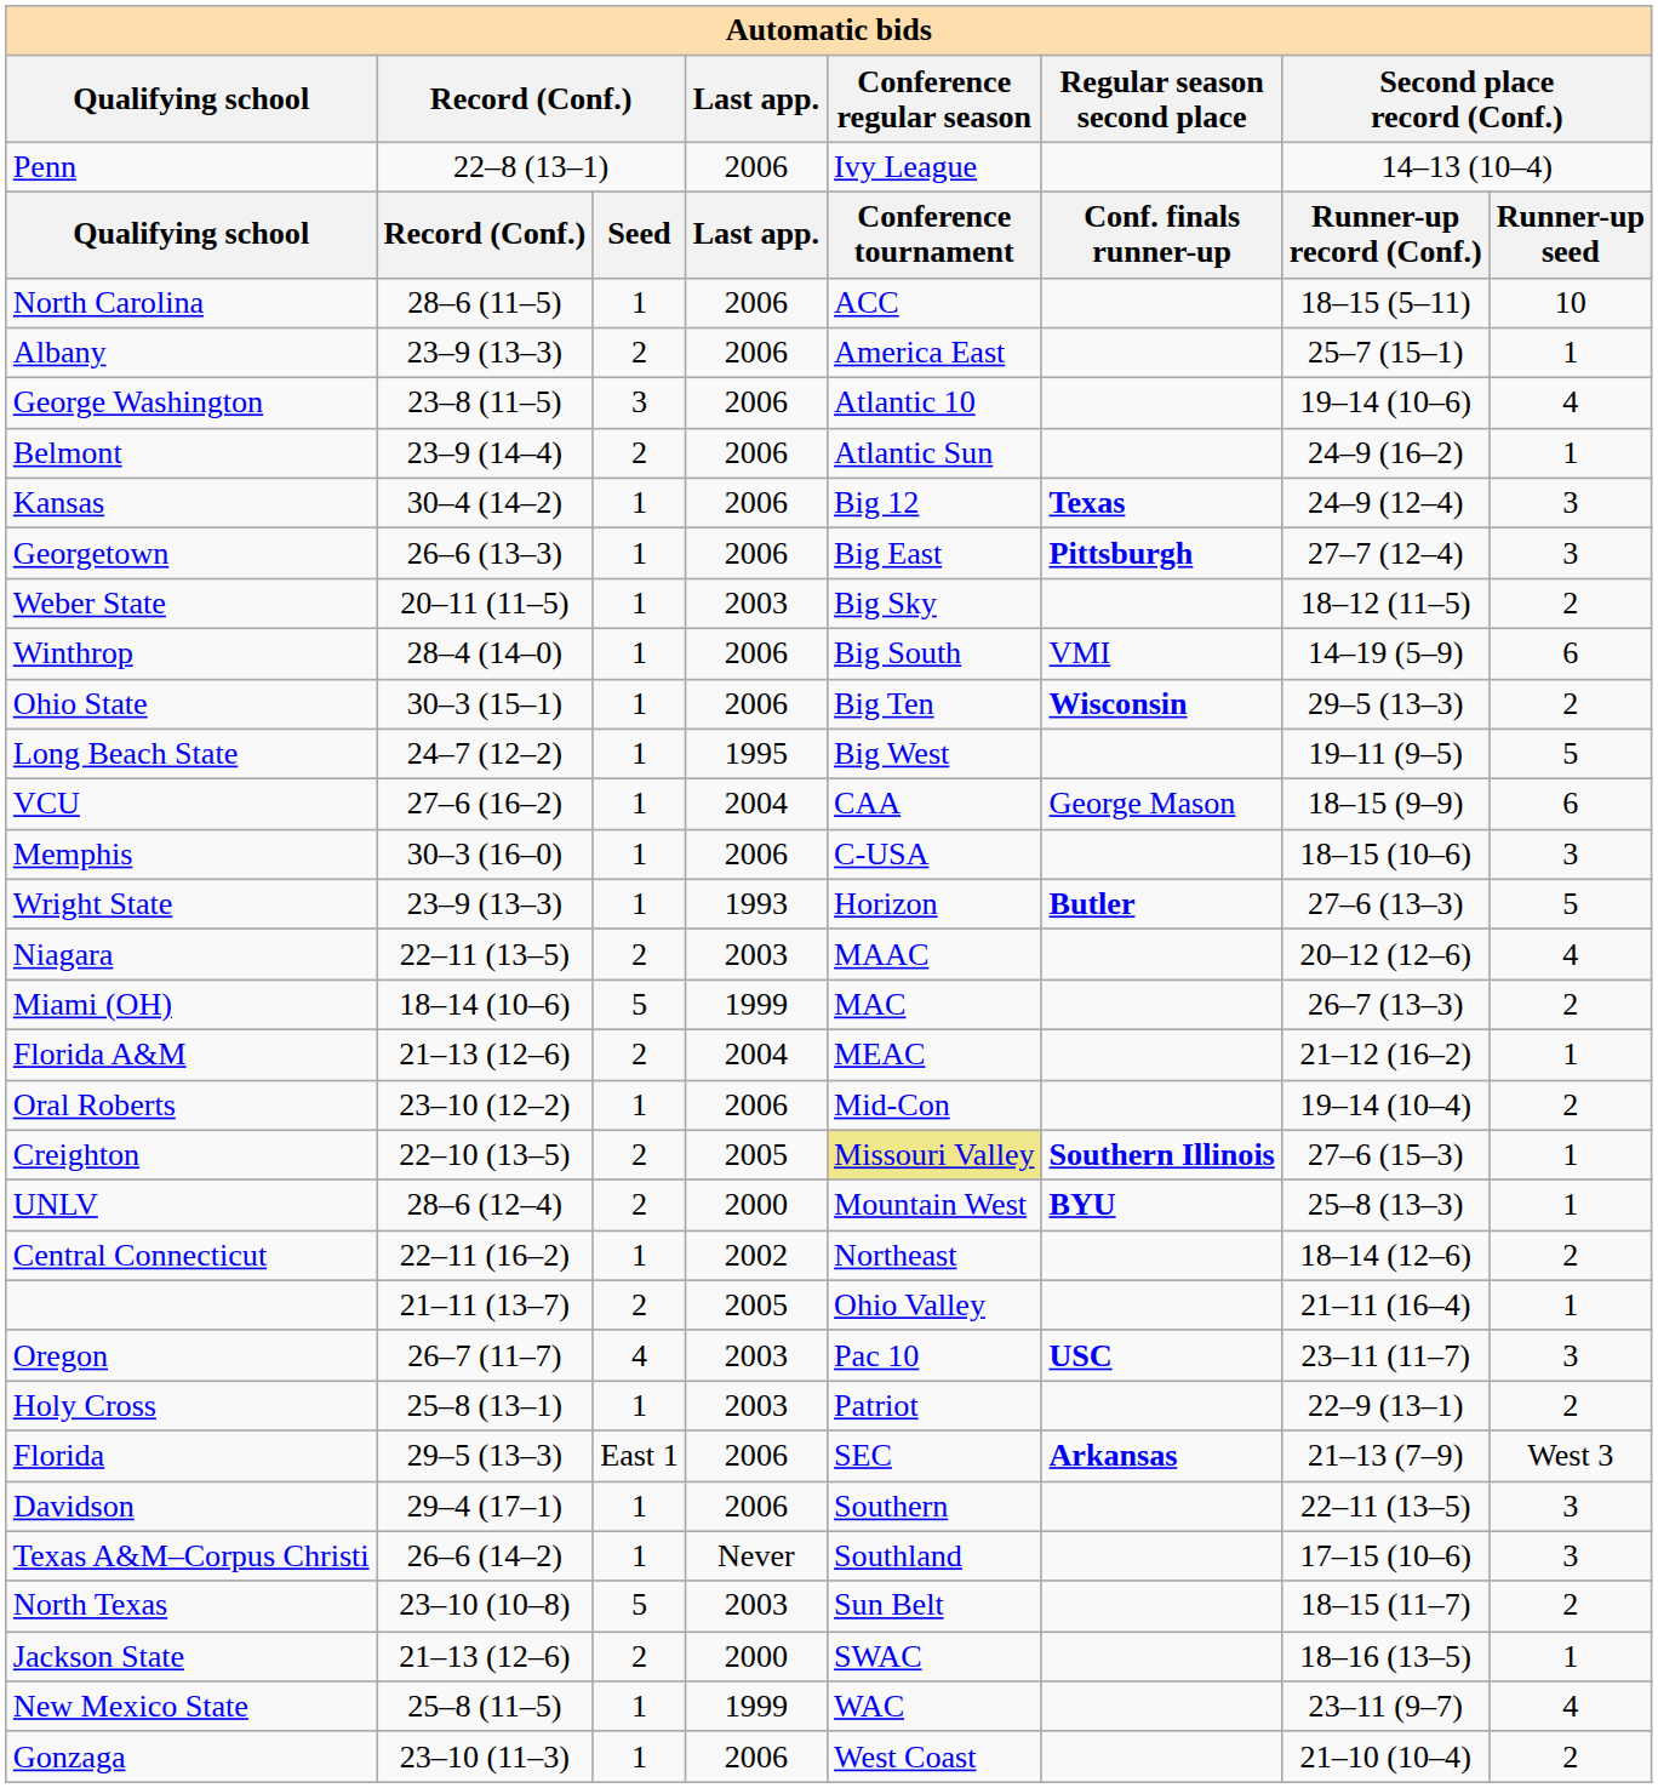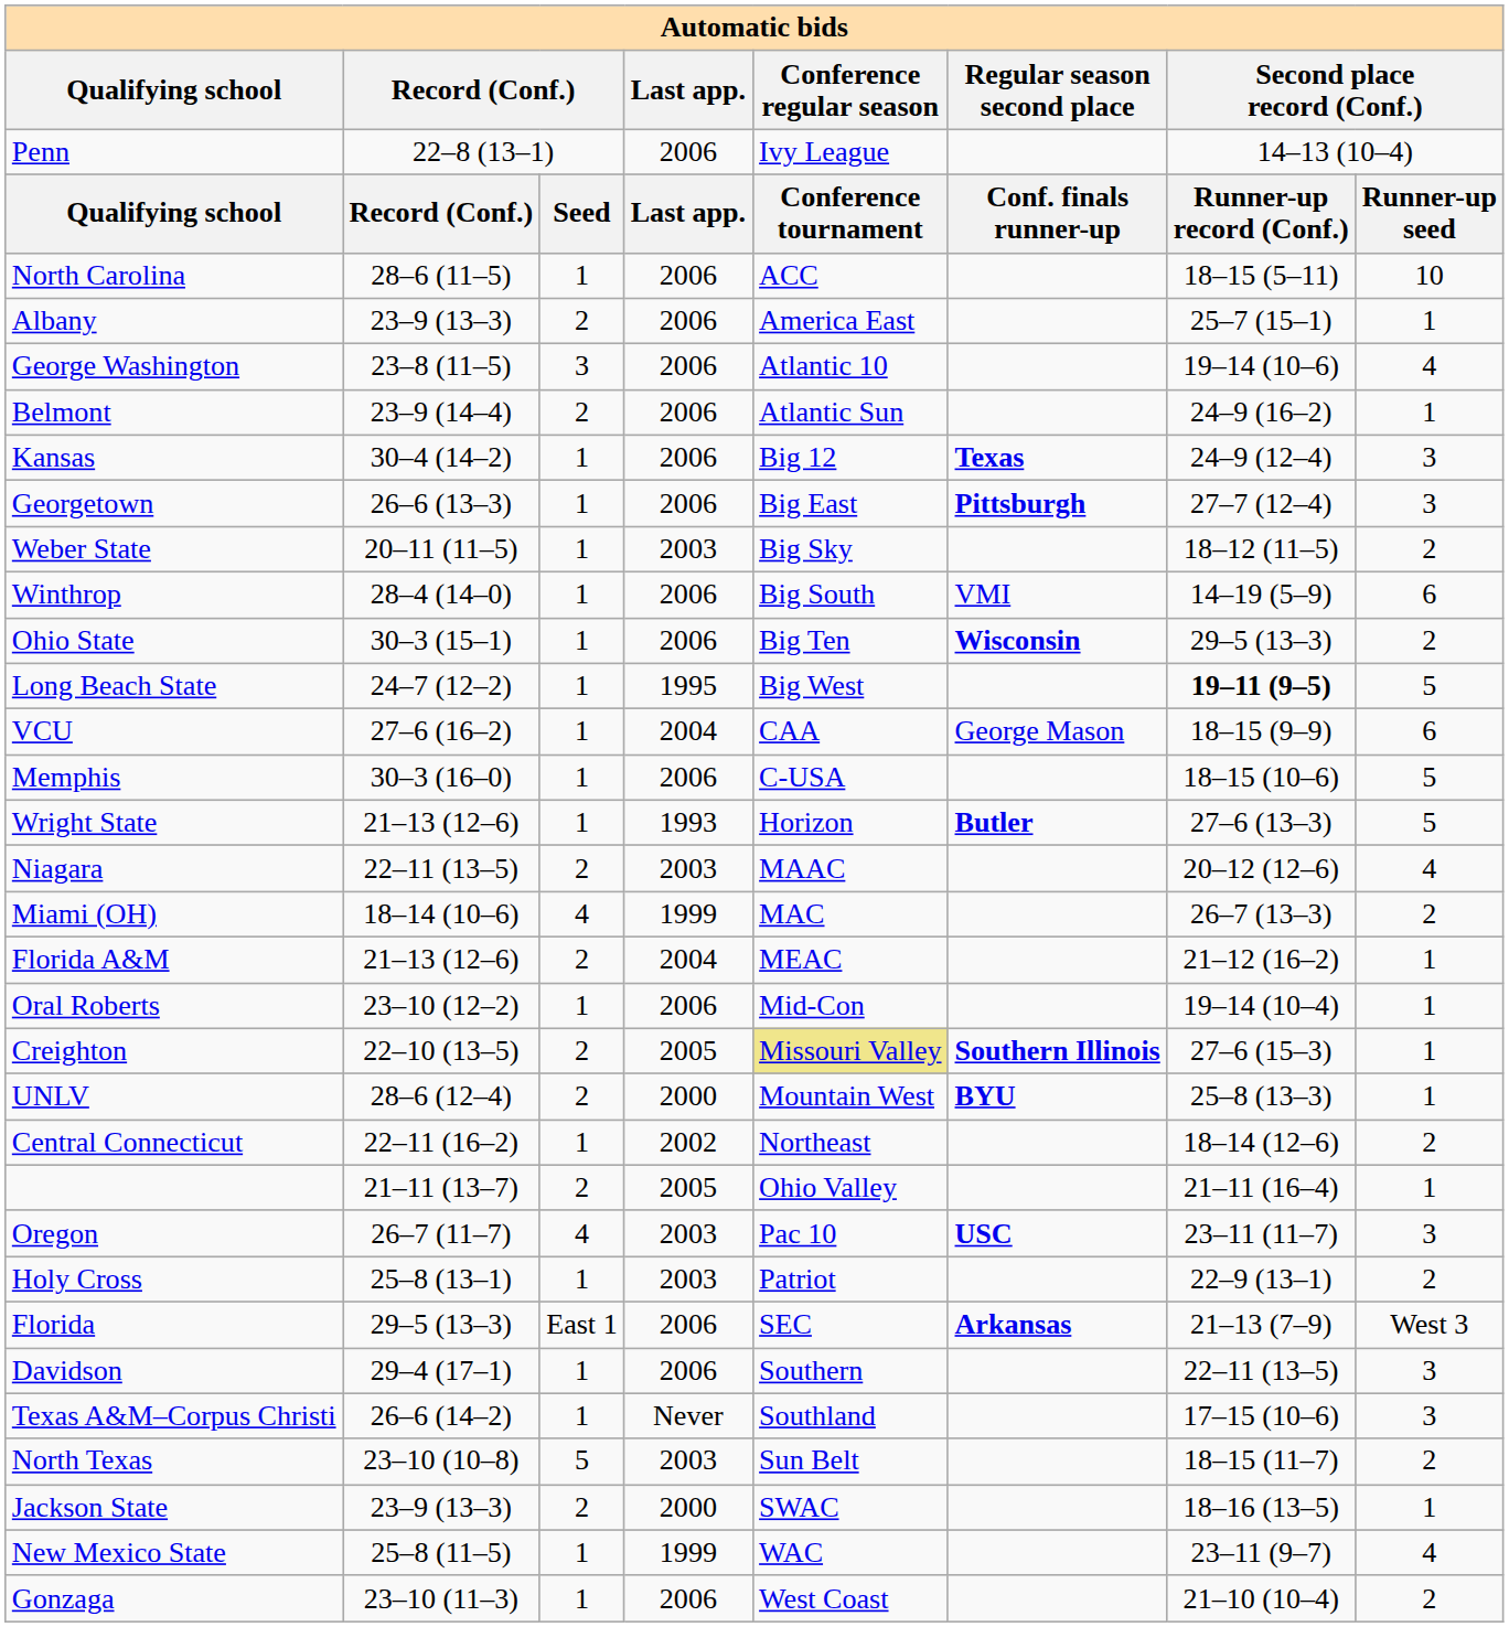 <table class="wikitable">
 <tr>
 <th colspan="8" style="background:#ffdead;">Automatic bids</th>
 </tr>
 <tr>
 <th>Qualifying school</th>
 <th colspan="2">Record (Conf.)</th>
 <th>Last app.</th>
 <th>Conference<br>regular season</th>
 <th>Regular season<br>second place</th>
 <th colspan="2">Second place<br>record (Conf.)</th>
 </tr>
 <tr>
 <td><a href='#'>Penn</a></td>
 <td colspan=2 align=center>22–8 (13–1)</td>
 <td align=center>2006</td>
 <td><a href='#'>Ivy League</a></td>
 <td></td>
 <td colspan=2 align=center>14–13 (10–4)</td>
 </tr>
 <tr>
 <th>Qualifying school</th>
 <th>Record (Conf.)</th>
 <th>Seed</th>
 <th>Last app.</th>
 <th>Conference<br>tournament</th>
 <th>Conf. finals<br>runner-up</th>
 <th>Runner-up<br>record (Conf.)</th>
 <th>Runner-up<br>seed</th>
 </tr>
 <tr>
 <td><a href='#'>North Carolina</a></td>
 <td align=center>28–6 (11–5)</td>
 <td align=center>1</td>
 <td align=center>2006</td>
 <td><a href='#'>ACC</a></td>
 <td></td>
 <td align=center>18–15 (5–11)</td>
 <td align=center>10</td>
 </tr>
 <tr>
 <td><a href='#'>Albany</a></td>
 <td align=center>23–9 (13–3)</td>
 <td align=center>2</td>
 <td align=center>2006</td>
 <td><a href='#'>America East</a></td>
 <td></td>
 <td align=center>25–7 (15–1)</td>
 <td align=center>1</td>
 </tr>
 <tr>
 <td><a href='#'>George Washington</a></td>
 <td align=center>23–8 (11–5)</td>
 <td align=center>3</td>
 <td align=center>2006</td>
 <td><a href='#'>Atlantic 10</a></td>
 <td></td>
 <td align=center>19–14 (10–6)</td>
 <td align=center>4</td>
 </tr>
 <tr>
 <td><a href='#'>Belmont</a></td>
 <td align=center>23–9 (14–4)</td>
 <td align=center>2</td>
 <td align=center>2006</td>
 <td><a href='#'>Atlantic Sun</a></td>
 <td></td>
 <td align=center>24–9 (16–2)</td>
 <td align=center>1</td>
 </tr>
 <tr>
 <td><a href='#'>Kansas</a></td>
 <td align=center>30–4 (14–2)</td>
 <td align=center>1</td>
 <td align=center>2006</td>
 <td><a href='#'>Big 12</a></td>
 <td><strong><a href='#'>Texas</a></strong></td>
 <td align=center>24–9 (12–4)</td>
 <td align=center>3</td>
 </tr>
 <tr>
 <td><a href='#'>Georgetown</a></td>
 <td align=center>26–6 (13–3)</td>
 <td align=center>1</td>
 <td align=center>2006</td>
 <td><a href='#'>Big East</a></td>
 <td><strong><a href='#'>Pittsburgh</a></strong></td>
 <td align=center>27–7 (12–4)</td>
 <td align=center>3</td>
 </tr>
 <tr>
 <td><a href='#'>Weber State</a></td>
 <td align=center>20–11 (11–5)</td>
 <td align=center>1</td>
 <td align=center>2003</td>
 <td><a href='#'>Big Sky</a></td>
 <td></td>
 <td align=center>18–12 (11–5)</td>
 <td align=center>2</td>
 </tr>
 <tr>
 <td><a href='#'>Winthrop</a></td>
 <td align=center>28–4 (14–0)</td>
 <td align=center>1</td>
 <td align=center>2006</td>
 <td><a href='#'>Big South</a></td>
 <td><a href='#'>VMI</a></td>
 <td align=center>14–19 (5–9)</td>
 <td align=center>6</td>
 </tr>
 <tr>
 <td><a href='#'>Ohio State</a></td>
 <td align=center>30–3 (15–1)</td>
 <td align=center>1</td>
 <td align=center>2006</td>
 <td><a href='#'>Big Ten</a></td>
 <td><strong><a href='#'>Wisconsin</a></strong></td>
 <td align=center>29–5 (13–3)</td>
 <td align=center>2</td>
 </tr>
 <tr>
 <td><a href='#'>Long Beach State</a></td>
 <td align=center>24–7 (12–2)</td>
 <td align=center>1</td>
 <td align=center>1995</td>
 <td><a href='#'>Big West</a></td>
 <td></td>
-<td align=center>19–11 (9–5)</td>
+<td align=center><strong>19–11 (9–5)</strong></td>
 <td align=center>5</td>
 </tr>
 <tr>
 <td><a href='#'>VCU</a></td>
 <td align=center>27–6 (16–2)</td>
 <td align=center>1</td>
 <td align=center>2004</td>
 <td><a href='#'>CAA</a></td>
 <td><a href='#'>George Mason</a></td>
 <td align=center>18–15 (9–9)</td>
 <td align=center>6</td>
 </tr>
 <tr>
 <td><a href='#'>Memphis</a></td>
 <td align=center>30–3 (16–0)</td>
 <td align=center>1</td>
 <td align=center>2006</td>
 <td><a href='#'>C-USA</a></td>
 <td></td>
 <td align=center>18–15 (10–6)</td>
-<td align=center>3</td>
+<td align=center>5</td>
 </tr>
 <tr>
 <td><a href='#'>Wright State</a></td>
-<td align=center>23–9 (13–3)</td>
+<td align=center>21–13 (12–6)</td>
 <td align=center>1</td>
 <td align=center>1993</td>
 <td><a href='#'>Horizon</a></td>
 <td><strong><a href='#'>Butler</a></strong></td>
 <td align=center>27–6 (13–3)</td>
 <td align=center>5</td>
 </tr>
 <tr>
 <td><a href='#'>Niagara</a></td>
 <td align=center>22–11 (13–5)</td>
 <td align=center>2</td>
 <td align=center>2003</td>
 <td><a href='#'>MAAC</a></td>
 <td></td>
 <td align=center>20–12 (12–6)</td>
 <td align=center>4</td>
 </tr>
 <tr>
 <td><a href='#'>Miami (OH)</a></td>
 <td align=center>18–14 (10–6)</td>
-<td align=center>5</td>
+<td align=center>4</td>
 <td align=center>1999</td>
 <td><a href='#'>MAC</a></td>
 <td></td>
 <td align=center>26–7 (13–3)</td>
 <td align=center>2</td>
 </tr>
 <tr>
 <td><a href='#'>Florida A&M</a></td>
 <td align=center>21–13 (12–6)</td>
 <td align=center>2</td>
 <td align=center>2004</td>
 <td><a href='#'>MEAC</a></td>
 <td></td>
 <td align=center>21–12 (16–2)</td>
 <td align=center>1</td>
 </tr>
 <tr>
 <td><a href='#'>Oral Roberts</a></td>
 <td align=center>23–10 (12–2)</td>
 <td align=center>1</td>
 <td align=center>2006</td>
 <td><a href='#'>Mid-Con</a></td>
 <td></td>
 <td align=center>19–14 (10–4)</td>
-<td align=center>2</td>
+<td align=center>1</td>
 </tr>
 <tr>
 <td><a href='#'>Creighton</a></td>
 <td align=center>22–10 (13–5)</td>
 <td align=center>2</td>
 <td align=center>2005</td>
 <td style="background: khaki;"><a href='#'>Missouri Valley</a></td>
 <td><strong><a href='#'>Southern Illinois</a></strong></td>
 <td align=center>27–6 (15–3)</td>
 <td align=center>1</td>
 </tr>
 <tr>
 <td><a href='#'>UNLV</a></td>
 <td align=center>28–6 (12–4)</td>
 <td align=center>2</td>
 <td align=center>2000</td>
 <td><a href='#'>Mountain West</a></td>
 <td><strong><a href='#'>BYU</a></strong></td>
 <td align=center>25–8 (13–3)</td>
 <td align=center>1</td>
 </tr>
 <tr>
 <td><a href='#'>Central Connecticut</a></td>
 <td align=center>22–11 (16–2)</td>
 <td align=center>1</td>
 <td align=center>2002</td>
 <td><a href='#'>Northeast</a></td>
 <td></td>
 <td align=center>18–14 (12–6)</td>
 <td align=center>2</td>
 </tr>
 <tr>
 <td></td>
 <td align=center>21–11 (13–7)</td>
 <td align=center>2</td>
 <td align=center>2005</td>
 <td><a href='#'>Ohio Valley</a></td>
 <td></td>
 <td align=center>21–11 (16–4)</td>
 <td align=center>1</td>
 </tr>
 <tr>
 <td><a href='#'>Oregon</a></td>
 <td align=center>26–7 (11–7)</td>
 <td align=center>4</td>
 <td align=center>2003</td>
 <td><a href='#'>Pac 10</a></td>
 <td><strong><a href='#'>USC</a></strong></td>
 <td align=center>23–11 (11–7)</td>
 <td align=center>3</td>
 </tr>
 <tr>
 <td><a href='#'>Holy Cross</a></td>
 <td align=center>25–8 (13–1)</td>
 <td align=center>1</td>
 <td align=center>2003</td>
 <td><a href='#'>Patriot</a></td>
 <td></td>
 <td align=center>22–9 (13–1)</td>
 <td align=center>2</td>
 </tr>
 <tr>
 <td><a href='#'>Florida</a></td>
 <td align=center>29–5 (13–3)</td>
 <td align=center>East 1</td>
 <td align=center>2006</td>
 <td><a href='#'>SEC</a></td>
 <td><strong><a href='#'>Arkansas</a></strong></td>
 <td align=center>21–13 (7–9)</td>
 <td align=center>West 3</td>
 </tr>
 <tr>
 <td><a href='#'>Davidson</a></td>
 <td align=center>29–4 (17–1)</td>
 <td align=center>1</td>
 <td align=center>2006</td>
 <td><a href='#'>Southern</a></td>
 <td></td>
 <td align=center>22–11 (13–5)</td>
 <td align=center>3</td>
 </tr>
 <tr>
 <td><a href='#'>Texas A&M–Corpus Christi</a></td>
 <td align=center>26–6 (14–2)</td>
 <td align=center>1</td>
 <td align=center>Never</td>
 <td><a href='#'>Southland</a></td>
 <td></td>
 <td align=center>17–15 (10–6)</td>
 <td align=center>3</td>
 </tr>
 <tr>
 <td><a href='#'>North Texas</a></td>
 <td align=center>23–10 (10–8)</td>
 <td align=center>5</td>
 <td align=center>2003</td>
 <td><a href='#'>Sun Belt</a></td>
 <td></td>
 <td align=center>18–15 (11–7)</td>
 <td align=center>2</td>
 </tr>
 <tr>
 <td><a href='#'>Jackson State</a></td>
-<td align=center>21–13 (12–6)</td>
+<td align=center>23–9 (13–3)</td>
 <td align=center>2</td>
 <td align=center>2000</td>
 <td><a href='#'>SWAC</a></td>
 <td></td>
 <td align=center>18–16 (13–5)</td>
 <td align=center>1</td>
 </tr>
 <tr>
 <td><a href='#'>New Mexico State</a></td>
 <td align=center>25–8 (11–5)</td>
 <td align=center>1</td>
 <td align=center>1999</td>
 <td><a href='#'>WAC</a></td>
 <td></td>
 <td align=center>23–11 (9–7)</td>
 <td align=center>4</td>
 </tr>
 <tr>
 <td><a href='#'>Gonzaga</a></td>
 <td align=center>23–10 (11–3)</td>
 <td align=center>1</td>
 <td align=center>2006</td>
 <td><a href='#'>West Coast</a></td>
 <td></td>
 <td align=center>21–10 (10–4)</td>
 <td align=center>2</td>
 </tr>
 </table>
